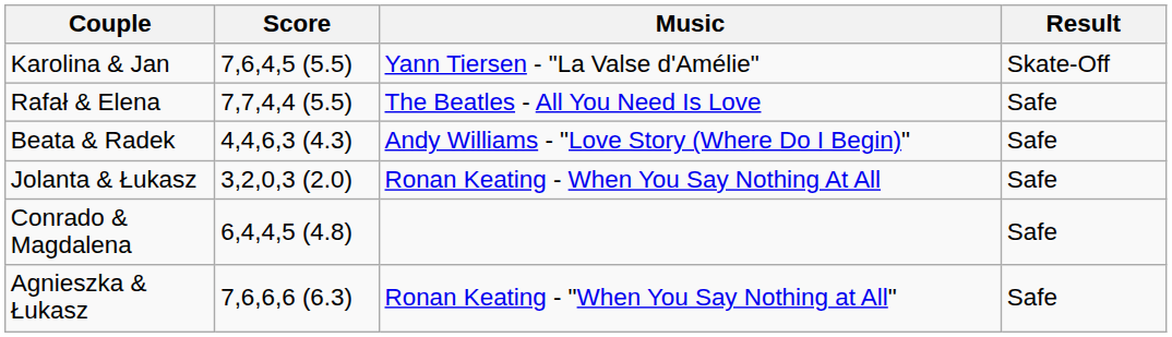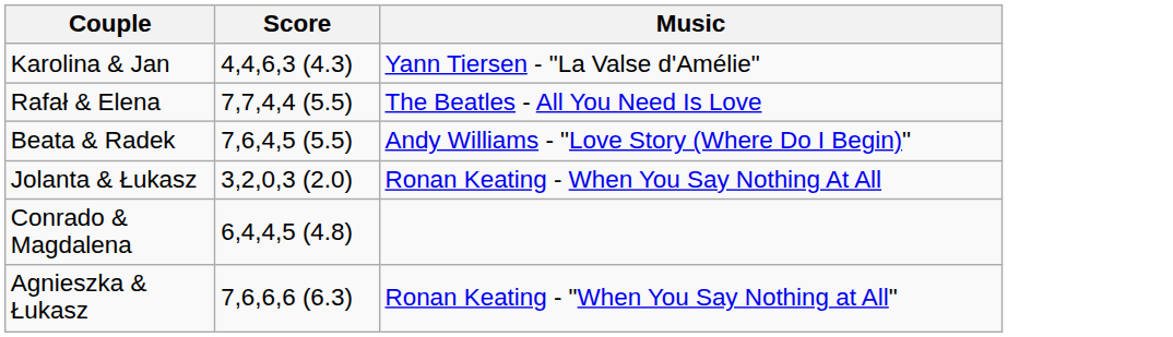 <table class="wikitable">
 <tr>
 <th style="width:130px;">Couple</th>
 <th style="width:100px;">Score</th>
 <th style="width:400px;">Music</th>
-<th style="width:100px;">Result</th>
 </tr>
 <tr>
 <td rowspan="1">Karolina & Jan</td>
-<td>7,6,4,5 (5.5)</td>
+<td>4,4,6,3 (4.3)</td>
 <td><a href='#'>Yann Tiersen</a> - "La Valse d'Amélie"</td>
-<td rowspan="1">Skate-Off</td>
 </tr>
 <tr>
 <td rowspan="1">Rafał & Elena</td>
 <td>7,7,4,4 (5.5)</td>
 <td><a href='#'>The Beatles</a> - <a href='#'>All You Need Is Love</a></td>
-<td rowspan="1">Safe</td>
 </tr>
 <tr>
 <td rowspan="1">Beata & Radek</td>
-<td>4,4,6,3 (4.3)</td>
+<td>7,6,4,5 (5.5)</td>
 <td><a href='#'>Andy Williams</a> - "<a href='#'>Love Story (Where Do I Begin)</a>"</td>
-<td rowspan="1">Safe</td>
 </tr>
 <tr>
 <td rowspan="1">Jolanta & Łukasz</td>
 <td>3,2,0,3 (2.0)</td>
 <td><a href='#'>Ronan Keating</a> - <a href='#'>When You Say Nothing At All</a></td>
-<td rowspan="1">Safe</td>
 </tr>
 <tr>
 <td rowspan="1">Conrado & Magdalena</td>
 <td>6,4,4,5 (4.8)</td>
 <td></td>
-<td rowspan="1">Safe</td>
 </tr>
 <tr>
 <td rowspan="1">Agnieszka & Łukasz</td>
 <td>7,6,6,6 (6.3)</td>
 <td><a href='#'>Ronan Keating</a> - "<a href='#'>When You Say Nothing at All</a>"</td>
-<td rowspan="1">Safe</td>
 </tr>
 </table>
